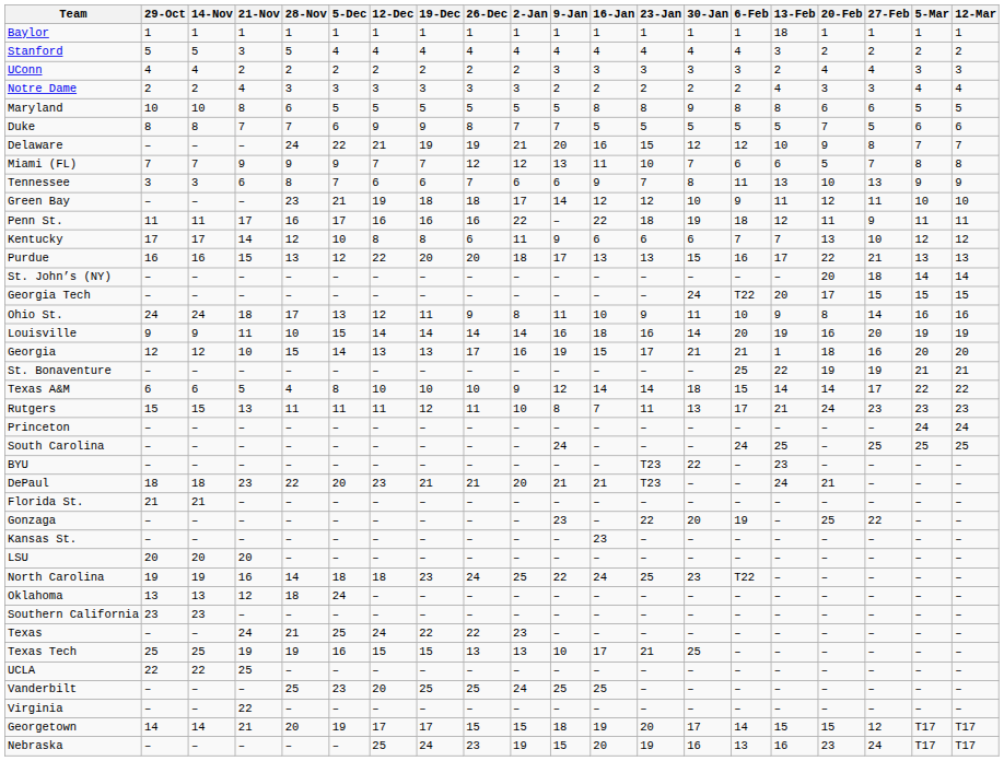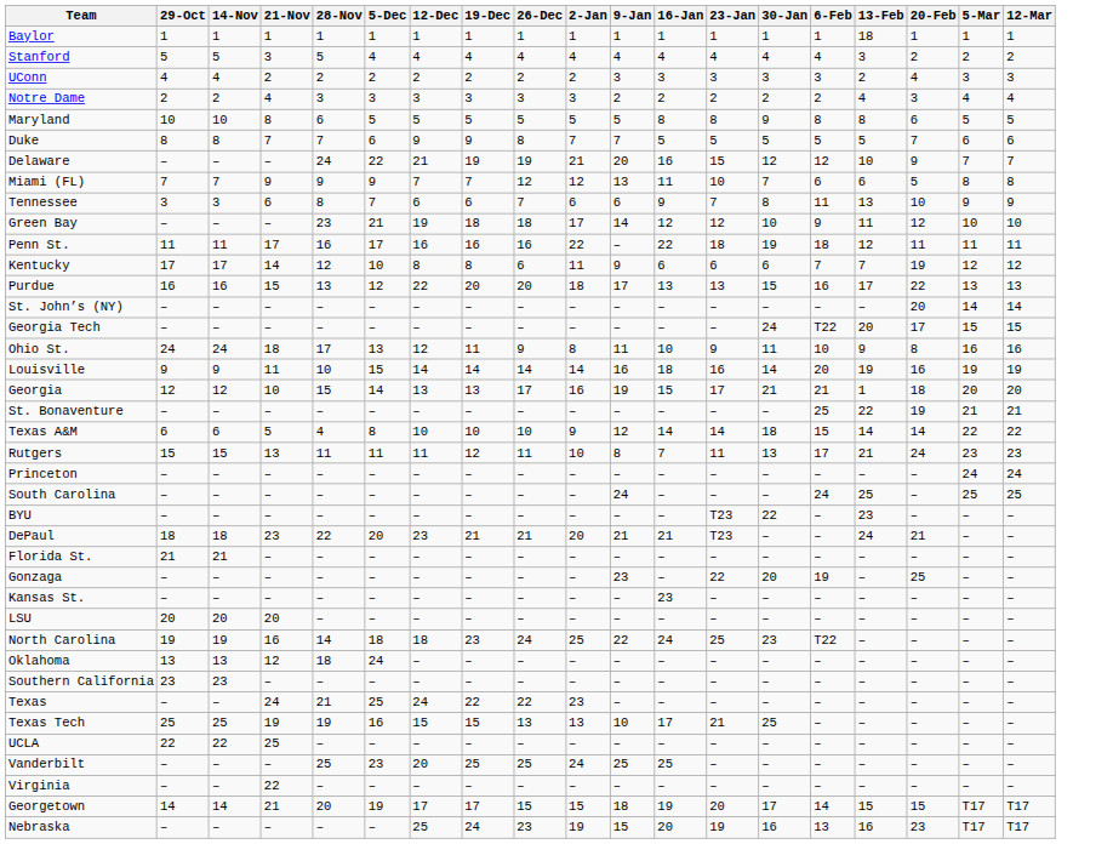 <table class="wikitable sortable">
 <tr>
 <th>Team</th>
 <th>29-Oct</th>
 <th>14-Nov</th>
 <th>21-Nov</th>
 <th>28-Nov</th>
 <th>5-Dec</th>
 <th>12-Dec</th>
 <th>19-Dec</th>
 <th>26-Dec</th>
 <th>2-Jan</th>
 <th>9-Jan</th>
 <th>16-Jan</th>
 <th>23-Jan</th>
 <th>30-Jan</th>
 <th>6-Feb</th>
 <th>13-Feb</th>
 <th>20-Feb</th>
-<th>27-Feb</th>
 <th>5-Mar</th>
 <th>12-Mar</th>
 </tr>
 <tr>
 <td><a href='#'>Baylor</a></td>
 <td>1</td>
 <td>1</td>
 <td>1</td>
 <td>1</td>
 <td>1</td>
 <td>1</td>
 <td>1</td>
 <td>1</td>
 <td>1</td>
 <td>1</td>
 <td>1</td>
 <td>1</td>
 <td>1</td>
 <td>1</td>
 <td>18</td>
-<td>1</td>
 <td>1</td>
 <td>1</td>
 <td>1</td>
 </tr>
 <tr>
 <td><a href='#'>Stanford</a></td>
 <td>5</td>
 <td>5</td>
 <td>3</td>
 <td>5</td>
 <td>4</td>
 <td>4</td>
 <td>4</td>
 <td>4</td>
 <td>4</td>
 <td>4</td>
 <td>4</td>
 <td>4</td>
 <td>4</td>
 <td>4</td>
 <td>3</td>
 <td>2</td>
 <td>2</td>
 <td>2</td>
-<td>2</td>
 </tr>
 <tr>
 <td><a href='#'>UConn</a></td>
 <td>4</td>
 <td>4</td>
 <td>2</td>
 <td>2</td>
 <td>2</td>
 <td>2</td>
 <td>2</td>
 <td>2</td>
 <td>2</td>
 <td>3</td>
 <td>3</td>
 <td>3</td>
 <td>3</td>
 <td>3</td>
 <td>2</td>
-<td>4</td>
 <td>4</td>
 <td>3</td>
 <td>3</td>
 </tr>
 <tr>
 <td><a href='#'>Notre Dame</a></td>
 <td>2</td>
 <td>2</td>
 <td>4</td>
 <td>3</td>
 <td>3</td>
 <td>3</td>
 <td>3</td>
 <td>3</td>
 <td>3</td>
 <td>2</td>
 <td>2</td>
 <td>2</td>
 <td>2</td>
 <td>2</td>
 <td>4</td>
 <td>3</td>
-<td>3</td>
 <td>4</td>
 <td>4</td>
 </tr>
 <tr>
 <td>Maryland</td>
 <td>10</td>
 <td>10</td>
 <td>8</td>
 <td>6</td>
 <td>5</td>
 <td>5</td>
 <td>5</td>
 <td>5</td>
 <td>5</td>
 <td>5</td>
 <td>8</td>
 <td>8</td>
 <td>9</td>
 <td>8</td>
 <td>8</td>
-<td>6</td>
 <td>6</td>
 <td>5</td>
 <td>5</td>
 </tr>
 <tr>
 <td>Duke</td>
 <td>8</td>
 <td>8</td>
 <td>7</td>
 <td>7</td>
 <td>6</td>
 <td>9</td>
 <td>9</td>
 <td>8</td>
 <td>7</td>
 <td>7</td>
 <td>5</td>
 <td>5</td>
 <td>5</td>
 <td>5</td>
 <td>5</td>
 <td>7</td>
-<td>5</td>
 <td>6</td>
 <td>6</td>
 </tr>
 <tr>
 <td>Delaware</td>
 <td data-sort-value=99>–</td>
 <td data-sort-value=99>–</td>
 <td data-sort-value=99>–</td>
 <td>24</td>
 <td>22</td>
 <td>21</td>
 <td>19</td>
 <td>19</td>
 <td>21</td>
 <td>20</td>
 <td>16</td>
 <td>15</td>
 <td>12</td>
 <td>12</td>
 <td>10</td>
 <td>9</td>
-<td>8</td>
 <td>7</td>
 <td>7</td>
 </tr>
 <tr>
 <td>Miami (FL)</td>
 <td>7</td>
 <td>7</td>
 <td>9</td>
 <td>9</td>
 <td>9</td>
 <td>7</td>
 <td>7</td>
 <td>12</td>
 <td>12</td>
 <td>13</td>
 <td>11</td>
 <td>10</td>
 <td>7</td>
 <td>6</td>
 <td>6</td>
 <td>5</td>
-<td>7</td>
 <td>8</td>
 <td>8</td>
 </tr>
 <tr>
 <td>Tennessee</td>
 <td>3</td>
 <td>3</td>
 <td>6</td>
 <td>8</td>
 <td>7</td>
 <td>6</td>
 <td>6</td>
 <td>7</td>
 <td>6</td>
 <td>6</td>
 <td>9</td>
 <td>7</td>
 <td>8</td>
 <td>11</td>
 <td>13</td>
 <td>10</td>
-<td>13</td>
 <td>9</td>
 <td>9</td>
 </tr>
 <tr>
 <td>Green Bay</td>
 <td data-sort-value=99>–</td>
 <td data-sort-value=99>–</td>
 <td data-sort-value=99>–</td>
 <td>23</td>
 <td>21</td>
 <td>19</td>
 <td>18</td>
 <td>18</td>
 <td>17</td>
 <td>14</td>
 <td>12</td>
 <td>12</td>
 <td>10</td>
 <td>9</td>
 <td>11</td>
 <td>12</td>
-<td>11</td>
 <td>10</td>
 <td>10</td>
 </tr>
 <tr>
 <td>Penn St.</td>
 <td>11</td>
 <td>11</td>
 <td>17</td>
 <td>16</td>
 <td>17</td>
 <td>16</td>
 <td>16</td>
 <td>16</td>
 <td>22</td>
 <td data-sort-value=99>–</td>
 <td>22</td>
 <td>18</td>
 <td>19</td>
 <td>18</td>
 <td>12</td>
 <td>11</td>
-<td>9</td>
 <td>11</td>
 <td>11</td>
 </tr>
 <tr>
 <td>Kentucky</td>
 <td>17</td>
 <td>17</td>
 <td>14</td>
 <td>12</td>
 <td>10</td>
 <td>8</td>
 <td>8</td>
 <td>6</td>
 <td>11</td>
 <td>9</td>
 <td>6</td>
 <td>6</td>
 <td>6</td>
 <td>7</td>
 <td>7</td>
-<td>13</td>
-<td>10</td>
+<td>19</td>
 <td>12</td>
 <td>12</td>
 </tr>
 <tr>
 <td>Purdue</td>
 <td>16</td>
 <td>16</td>
 <td>15</td>
 <td>13</td>
 <td>12</td>
 <td>22</td>
 <td>20</td>
 <td>20</td>
 <td>18</td>
 <td>17</td>
 <td>13</td>
 <td>13</td>
 <td>15</td>
 <td>16</td>
 <td>17</td>
 <td>22</td>
-<td>21</td>
 <td>13</td>
 <td>13</td>
 </tr>
 <tr>
 <td>St. John’s (NY)</td>
 <td data-sort-value=99>–</td>
 <td data-sort-value=99>–</td>
 <td data-sort-value=99>–</td>
 <td data-sort-value=99>–</td>
 <td data-sort-value=99>–</td>
 <td data-sort-value=99>–</td>
 <td data-sort-value=99>–</td>
 <td data-sort-value=99>–</td>
 <td data-sort-value=99>–</td>
 <td data-sort-value=99>–</td>
 <td data-sort-value=99>–</td>
 <td data-sort-value=99>–</td>
 <td data-sort-value=99>–</td>
 <td data-sort-value=99>–</td>
 <td data-sort-value=99>–</td>
 <td>20</td>
-<td>18</td>
 <td>14</td>
 <td>14</td>
 </tr>
 <tr>
 <td>Georgia Tech</td>
 <td data-sort-value=99>–</td>
 <td data-sort-value=99>–</td>
 <td data-sort-value=99>–</td>
 <td data-sort-value=99>–</td>
 <td data-sort-value=99>–</td>
 <td data-sort-value=99>–</td>
 <td data-sort-value=99>–</td>
 <td data-sort-value=99>–</td>
 <td data-sort-value=99>–</td>
 <td data-sort-value=99>–</td>
 <td data-sort-value=99>–</td>
 <td data-sort-value=99>–</td>
 <td>24</td>
 <td data-sort-value=22>T22</td>
 <td>20</td>
 <td>17</td>
 <td>15</td>
 <td>15</td>
-<td>15</td>
 </tr>
 <tr>
 <td>Ohio St.</td>
 <td>24</td>
 <td>24</td>
 <td>18</td>
 <td>17</td>
 <td>13</td>
 <td>12</td>
 <td>11</td>
 <td>9</td>
 <td>8</td>
 <td>11</td>
 <td>10</td>
 <td>9</td>
 <td>11</td>
 <td>10</td>
 <td>9</td>
 <td>8</td>
-<td>14</td>
 <td>16</td>
 <td>16</td>
 </tr>
 <tr>
 <td>Louisville</td>
 <td>9</td>
 <td>9</td>
 <td>11</td>
 <td>10</td>
 <td>15</td>
 <td>14</td>
 <td>14</td>
 <td>14</td>
 <td>14</td>
 <td>16</td>
 <td>18</td>
 <td>16</td>
 <td>14</td>
 <td>20</td>
 <td>19</td>
 <td>16</td>
-<td>20</td>
 <td>19</td>
 <td>19</td>
 </tr>
 <tr>
 <td>Georgia</td>
 <td>12</td>
 <td>12</td>
 <td>10</td>
 <td>15</td>
 <td>14</td>
 <td>13</td>
 <td>13</td>
 <td>17</td>
 <td>16</td>
 <td>19</td>
 <td>15</td>
 <td>17</td>
 <td>21</td>
 <td>21</td>
 <td>1</td>
 <td>18</td>
-<td>16</td>
 <td>20</td>
 <td>20</td>
 </tr>
 <tr>
 <td>St. Bonaventure</td>
 <td data-sort-value=99>–</td>
 <td data-sort-value=99>–</td>
 <td data-sort-value=99>–</td>
 <td data-sort-value=99>–</td>
 <td data-sort-value=99>–</td>
 <td data-sort-value=99>–</td>
 <td data-sort-value=99>–</td>
 <td data-sort-value=99>–</td>
 <td data-sort-value=99>–</td>
 <td data-sort-value=99>–</td>
 <td data-sort-value=99>–</td>
 <td data-sort-value=99>–</td>
 <td data-sort-value=99>–</td>
 <td>25</td>
 <td>22</td>
-<td>19</td>
 <td>19</td>
 <td>21</td>
 <td>21</td>
 </tr>
 <tr>
 <td>Texas A&M</td>
 <td>6</td>
 <td>6</td>
 <td>5</td>
 <td>4</td>
 <td>8</td>
 <td>10</td>
 <td>10</td>
 <td>10</td>
 <td>9</td>
 <td>12</td>
 <td>14</td>
 <td>14</td>
 <td>18</td>
 <td>15</td>
 <td>14</td>
 <td>14</td>
-<td>17</td>
 <td>22</td>
 <td>22</td>
 </tr>
 <tr>
 <td>Rutgers</td>
 <td>15</td>
 <td>15</td>
 <td>13</td>
 <td>11</td>
 <td>11</td>
 <td>11</td>
 <td>12</td>
 <td>11</td>
 <td>10</td>
 <td>8</td>
 <td>7</td>
 <td>11</td>
 <td>13</td>
 <td>17</td>
 <td>21</td>
 <td>24</td>
 <td>23</td>
 <td>23</td>
-<td>23</td>
 </tr>
 <tr>
 <td>Princeton</td>
-<td data-sort-value=99>–</td>
 <td data-sort-value=99>–</td>
 <td data-sort-value=99>–</td>
 <td data-sort-value=99>–</td>
 <td data-sort-value=99>–</td>
 <td data-sort-value=99>–</td>
 <td data-sort-value=99>–</td>
 <td data-sort-value=99>–</td>
 <td data-sort-value=99>–</td>
 <td data-sort-value=99>–</td>
 <td data-sort-value=99>–</td>
 <td data-sort-value=99>–</td>
 <td data-sort-value=99>–</td>
 <td data-sort-value=99>–</td>
 <td data-sort-value=99>–</td>
 <td data-sort-value=99>–</td>
 <td data-sort-value=99>–</td>
 <td>24</td>
 <td>24</td>
 </tr>
 <tr>
 <td>South Carolina</td>
 <td data-sort-value=99>–</td>
 <td data-sort-value=99>–</td>
 <td data-sort-value=99>–</td>
 <td data-sort-value=99>–</td>
 <td data-sort-value=99>–</td>
 <td data-sort-value=99>–</td>
 <td data-sort-value=99>–</td>
 <td data-sort-value=99>–</td>
 <td data-sort-value=99>–</td>
 <td>24</td>
 <td data-sort-value=99>–</td>
 <td data-sort-value=99>–</td>
 <td data-sort-value=99>–</td>
 <td>24</td>
 <td>25</td>
 <td data-sort-value=99>–</td>
 <td>25</td>
 <td>25</td>
-<td>25</td>
 </tr>
 <tr>
 <td>BYU</td>
 <td data-sort-value=99>–</td>
 <td data-sort-value=99>–</td>
 <td data-sort-value=99>–</td>
 <td data-sort-value=99>–</td>
 <td data-sort-value=99>–</td>
 <td data-sort-value=99>–</td>
 <td data-sort-value=99>–</td>
 <td data-sort-value=99>–</td>
 <td data-sort-value=99>–</td>
 <td data-sort-value=99>–</td>
 <td data-sort-value=99>–</td>
 <td data-sort-value=23>T23</td>
 <td>22</td>
 <td data-sort-value=99>–</td>
 <td>23</td>
-<td data-sort-value=99>–</td>
 <td data-sort-value=99>–</td>
 <td data-sort-value=99>–</td>
 <td data-sort-value=99>–</td>
 </tr>
 <tr>
 <td>DePaul</td>
 <td>18</td>
 <td>18</td>
 <td>23</td>
 <td>22</td>
 <td>20</td>
 <td>23</td>
 <td>21</td>
 <td>21</td>
 <td>20</td>
 <td>21</td>
 <td>21</td>
 <td data-sort-value=23>T23</td>
 <td data-sort-value=99>–</td>
 <td data-sort-value=99>–</td>
 <td>24</td>
 <td>21</td>
 <td data-sort-value=99>–</td>
 <td data-sort-value=99>–</td>
-<td data-sort-value=99>–</td>
 </tr>
 <tr>
 <td>Florida St.</td>
 <td>21</td>
 <td>21</td>
-<td data-sort-value=99>–</td>
 <td data-sort-value=99>–</td>
 <td data-sort-value=99>–</td>
 <td data-sort-value=99>–</td>
 <td data-sort-value=99>–</td>
 <td data-sort-value=99>–</td>
 <td data-sort-value=99>–</td>
 <td data-sort-value=99>–</td>
 <td data-sort-value=99>–</td>
 <td data-sort-value=99>–</td>
 <td data-sort-value=99>–</td>
 <td data-sort-value=99>–</td>
 <td data-sort-value=99>–</td>
 <td data-sort-value=99>–</td>
 <td data-sort-value=99>–</td>
 <td data-sort-value=99>–</td>
 <td data-sort-value=99>–</td>
 </tr>
 <tr>
 <td>Gonzaga</td>
 <td data-sort-value=99>–</td>
 <td data-sort-value=99>–</td>
 <td data-sort-value=99>–</td>
 <td data-sort-value=99>–</td>
 <td data-sort-value=99>–</td>
 <td data-sort-value=99>–</td>
 <td data-sort-value=99>–</td>
 <td data-sort-value=99>–</td>
 <td data-sort-value=99>–</td>
 <td>23</td>
 <td data-sort-value=99>–</td>
 <td>22</td>
 <td>20</td>
 <td>19</td>
 <td data-sort-value=99>–</td>
 <td>25</td>
-<td>22</td>
 <td data-sort-value=99>–</td>
 <td data-sort-value=99>–</td>
 </tr>
 <tr>
 <td>Kansas St.</td>
 <td data-sort-value=99>–</td>
 <td data-sort-value=99>–</td>
 <td data-sort-value=99>–</td>
 <td data-sort-value=99>–</td>
 <td data-sort-value=99>–</td>
 <td data-sort-value=99>–</td>
 <td data-sort-value=99>–</td>
 <td data-sort-value=99>–</td>
 <td data-sort-value=99>–</td>
 <td data-sort-value=99>–</td>
 <td>23</td>
 <td data-sort-value=99>–</td>
 <td data-sort-value=99>–</td>
 <td data-sort-value=99>–</td>
 <td data-sort-value=99>–</td>
 <td data-sort-value=99>–</td>
 <td data-sort-value=99>–</td>
 <td data-sort-value=99>–</td>
-<td data-sort-value=99>–</td>
 </tr>
 <tr>
 <td>LSU</td>
 <td>20</td>
 <td>20</td>
 <td>20</td>
-<td data-sort-value=99>–</td>
 <td data-sort-value=99>–</td>
 <td data-sort-value=99>–</td>
 <td data-sort-value=99>–</td>
 <td data-sort-value=99>–</td>
 <td data-sort-value=99>–</td>
 <td data-sort-value=99>–</td>
 <td data-sort-value=99>–</td>
 <td data-sort-value=99>–</td>
 <td data-sort-value=99>–</td>
 <td data-sort-value=99>–</td>
 <td data-sort-value=99>–</td>
 <td data-sort-value=99>–</td>
 <td data-sort-value=99>–</td>
 <td data-sort-value=99>–</td>
 <td data-sort-value=99>–</td>
 </tr>
 <tr>
 <td>North Carolina</td>
 <td>19</td>
 <td>19</td>
 <td>16</td>
 <td>14</td>
 <td>18</td>
 <td>18</td>
 <td>23</td>
 <td>24</td>
 <td>25</td>
 <td>22</td>
 <td>24</td>
 <td>25</td>
 <td>23</td>
 <td data-sort-value=22>T22</td>
 <td data-sort-value=99>–</td>
 <td data-sort-value=99>–</td>
 <td data-sort-value=99>–</td>
 <td data-sort-value=99>–</td>
-<td data-sort-value=99>–</td>
 </tr>
 <tr>
 <td>Oklahoma</td>
 <td>13</td>
 <td>13</td>
 <td>12</td>
 <td>18</td>
 <td>24</td>
 <td data-sort-value=99>–</td>
 <td data-sort-value=99>–</td>
 <td data-sort-value=99>–</td>
 <td data-sort-value=99>–</td>
 <td data-sort-value=99>–</td>
 <td data-sort-value=99>–</td>
 <td data-sort-value=99>–</td>
 <td data-sort-value=99>–</td>
 <td data-sort-value=99>–</td>
 <td data-sort-value=99>–</td>
 <td data-sort-value=99>–</td>
 <td data-sort-value=99>–</td>
 <td data-sort-value=99>–</td>
-<td data-sort-value=99>–</td>
 </tr>
 <tr>
 <td>Southern California</td>
 <td>23</td>
 <td>23</td>
-<td data-sort-value=99>–</td>
 <td data-sort-value=99>–</td>
 <td data-sort-value=99>–</td>
 <td data-sort-value=99>–</td>
 <td data-sort-value=99>–</td>
 <td data-sort-value=99>–</td>
 <td data-sort-value=99>–</td>
 <td data-sort-value=99>–</td>
 <td data-sort-value=99>–</td>
 <td data-sort-value=99>–</td>
 <td data-sort-value=99>–</td>
 <td data-sort-value=99>–</td>
 <td data-sort-value=99>–</td>
 <td data-sort-value=99>–</td>
 <td data-sort-value=99>–</td>
 <td data-sort-value=99>–</td>
 <td data-sort-value=99>–</td>
 </tr>
 <tr>
 <td>Texas</td>
 <td data-sort-value=99>–</td>
 <td data-sort-value=99>–</td>
 <td>24</td>
 <td>21</td>
 <td>25</td>
 <td>24</td>
 <td>22</td>
 <td>22</td>
 <td>23</td>
 <td data-sort-value=99>–</td>
 <td data-sort-value=99>–</td>
 <td data-sort-value=99>–</td>
 <td data-sort-value=99>–</td>
 <td data-sort-value=99>–</td>
 <td data-sort-value=99>–</td>
 <td data-sort-value=99>–</td>
 <td data-sort-value=99>–</td>
 <td data-sort-value=99>–</td>
-<td data-sort-value=99>–</td>
 </tr>
 <tr>
 <td>Texas Tech</td>
 <td>25</td>
 <td>25</td>
 <td>19</td>
 <td>19</td>
 <td>16</td>
 <td>15</td>
 <td>15</td>
 <td>13</td>
 <td>13</td>
 <td>10</td>
 <td>17</td>
 <td>21</td>
 <td>25</td>
 <td data-sort-value=99>–</td>
 <td data-sort-value=99>–</td>
 <td data-sort-value=99>–</td>
 <td data-sort-value=99>–</td>
 <td data-sort-value=99>–</td>
-<td data-sort-value=99>–</td>
 </tr>
 <tr>
 <td>UCLA</td>
 <td>22</td>
 <td>22</td>
 <td>25</td>
-<td data-sort-value=99>–</td>
 <td data-sort-value=99>–</td>
 <td data-sort-value=99>–</td>
 <td data-sort-value=99>–</td>
 <td data-sort-value=99>–</td>
 <td data-sort-value=99>–</td>
 <td data-sort-value=99>–</td>
 <td data-sort-value=99>–</td>
 <td data-sort-value=99>–</td>
 <td data-sort-value=99>–</td>
 <td data-sort-value=99>–</td>
 <td data-sort-value=99>–</td>
 <td data-sort-value=99>–</td>
 <td data-sort-value=99>–</td>
 <td data-sort-value=99>–</td>
 <td data-sort-value=99>–</td>
 </tr>
 <tr>
 <td>Vanderbilt</td>
 <td data-sort-value=99>–</td>
 <td data-sort-value=99>–</td>
 <td data-sort-value=99>–</td>
 <td>25</td>
 <td>23</td>
 <td>20</td>
 <td>25</td>
 <td>25</td>
 <td>24</td>
 <td>25</td>
 <td>25</td>
 <td data-sort-value=99>–</td>
 <td data-sort-value=99>–</td>
 <td data-sort-value=99>–</td>
 <td data-sort-value=99>–</td>
 <td data-sort-value=99>–</td>
 <td data-sort-value=99>–</td>
 <td data-sort-value=99>–</td>
-<td data-sort-value=99>–</td>
 </tr>
 <tr>
 <td>Virginia</td>
 <td data-sort-value=99>–</td>
 <td data-sort-value=99>–</td>
 <td>22</td>
-<td data-sort-value=99>–</td>
 <td data-sort-value=99>–</td>
 <td data-sort-value=99>–</td>
 <td data-sort-value=99>–</td>
 <td data-sort-value=99>–</td>
 <td data-sort-value=99>–</td>
 <td data-sort-value=99>–</td>
 <td data-sort-value=99>–</td>
 <td data-sort-value=99>–</td>
 <td data-sort-value=99>–</td>
 <td data-sort-value=99>–</td>
 <td data-sort-value=99>–</td>
 <td data-sort-value=99>–</td>
 <td data-sort-value=99>–</td>
 <td data-sort-value=99>–</td>
 <td data-sort-value=99>–</td>
 </tr>
 <tr>
 <td>Georgetown</td>
 <td>14</td>
 <td>14</td>
 <td>21</td>
 <td>20</td>
 <td>19</td>
 <td>17</td>
 <td>17</td>
 <td>15</td>
 <td>15</td>
 <td>18</td>
 <td>19</td>
 <td>20</td>
 <td>17</td>
 <td>14</td>
 <td>15</td>
 <td>15</td>
-<td>12</td>
 <td data-sort-value=17>T17</td>
 <td data-sort-value=17>T17</td>
 </tr>
 <tr>
 <td>Nebraska</td>
 <td data-sort-value=99>–</td>
 <td data-sort-value=99>–</td>
 <td data-sort-value=99>–</td>
 <td data-sort-value=99>–</td>
 <td data-sort-value=99>–</td>
 <td>25</td>
 <td>24</td>
 <td>23</td>
 <td>19</td>
 <td>15</td>
 <td>20</td>
 <td>19</td>
 <td>16</td>
 <td>13</td>
 <td>16</td>
 <td>23</td>
-<td>24</td>
 <td data-sort-value=17>T17</td>
 <td data-sort-value=17>T17</td>
 </tr>
 </table>
